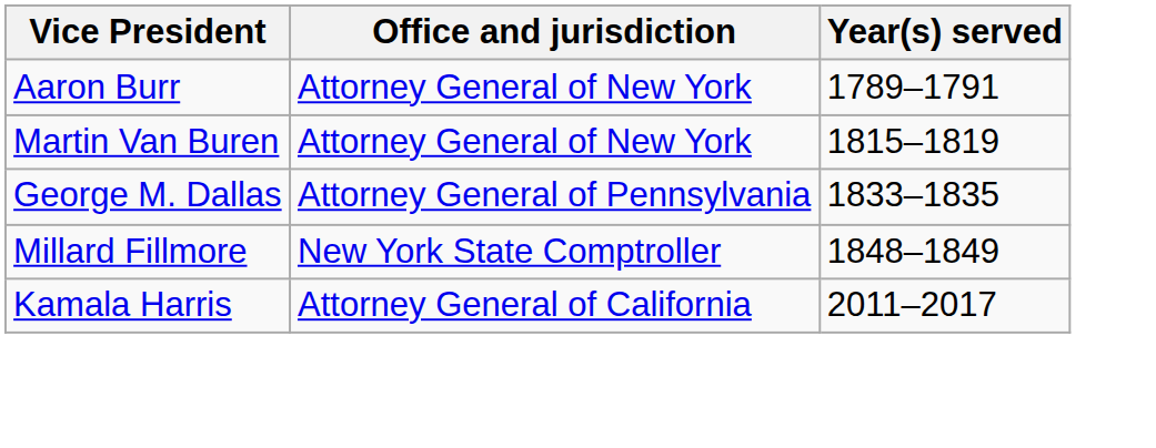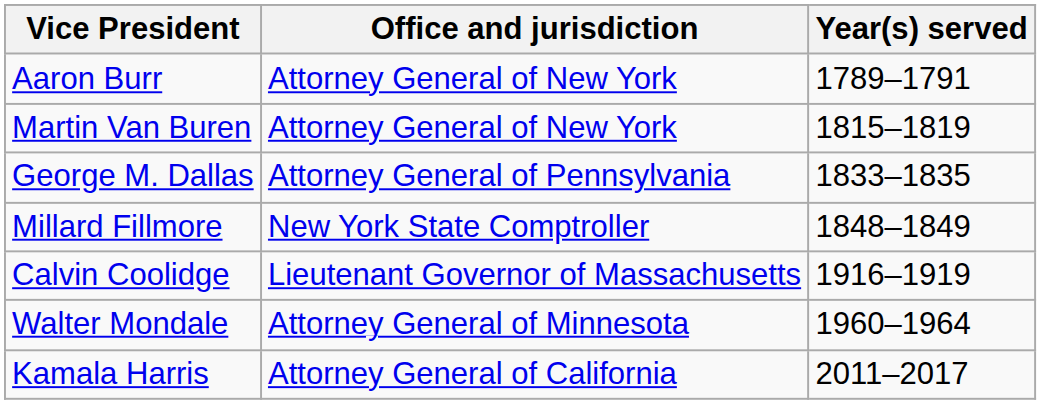 <table class=wikitable>
 <tr>
 <th>Vice President</th>
 <th>Office and jurisdiction</th>
 <th>Year(s) served</th>
 </tr>
 <tr>
 <td><a href='#'>Aaron Burr</a></td>
 <td><a href='#'>Attorney General of New York</a></td>
 <td>1789–1791</td>
 </tr>
 <tr>
 <td><a href='#'>Martin Van Buren</a></td>
 <td><a href='#'>Attorney General of New York</a></td>
 <td>1815–1819</td>
 </tr>
 <tr>
 <td><a href='#'>George M. Dallas</a></td>
 <td><a href='#'>Attorney General of Pennsylvania</a></td>
 <td>1833–1835</td>
 </tr>
 <tr>
 <td><a href='#'>Millard Fillmore</a></td>
 <td><a href='#'>New York State Comptroller</a></td>
 <td>1848–1849</td>
 </tr>
 <tr>
+<td><a href='#'>Calvin Coolidge</a></td>
+<td><a href='#'>Lieutenant Governor of Massachusetts</a></td>
+<td>1916–1919</td>
+</tr>
+<tr>
+<td><a href='#'>Walter Mondale</a></td>
+<td><a href='#'>Attorney General of Minnesota</a></td>
+<td>1960–1964</td>
+</tr>
+<tr>
 <td><a href='#'>Kamala Harris</a></td>
 <td><a href='#'>Attorney General of California</a></td>
 <td>2011–2017</td>
 </tr>
 </table>
